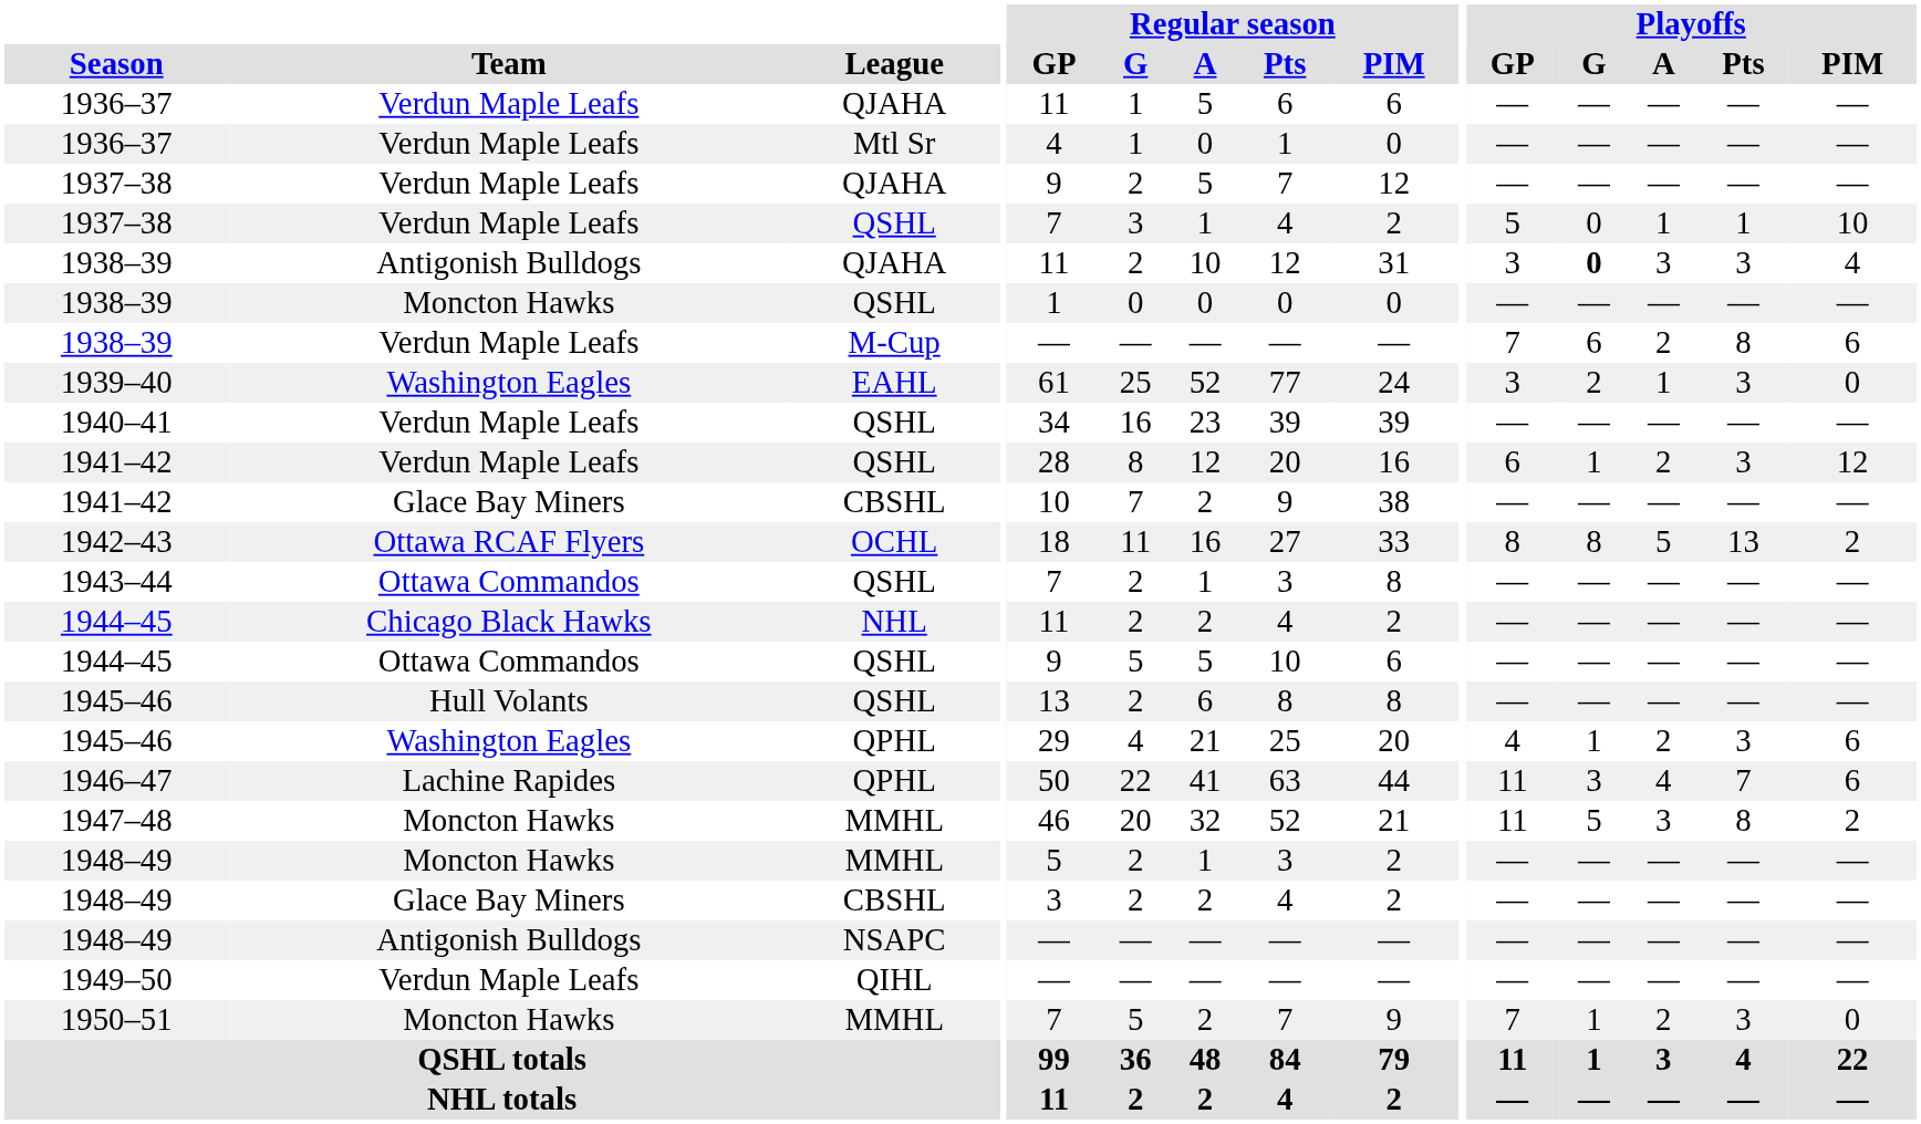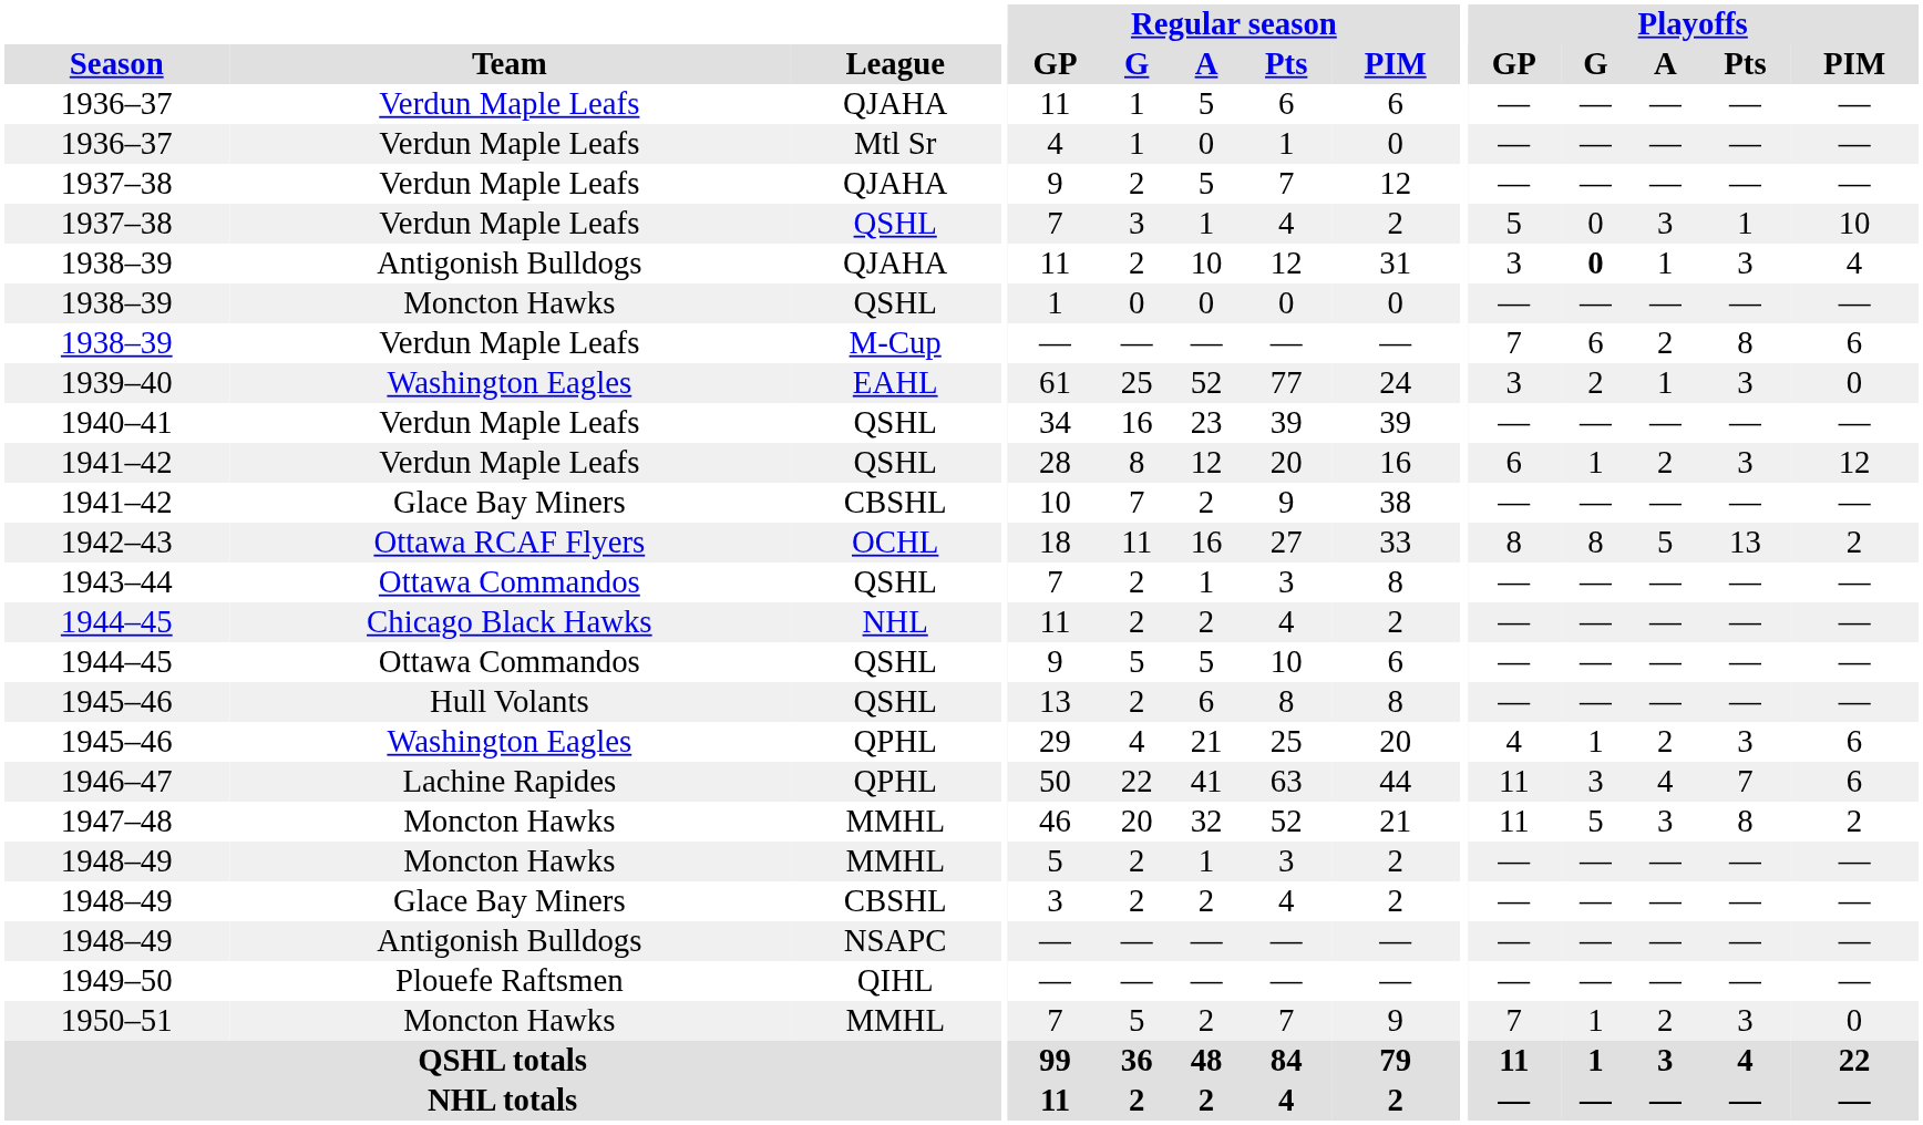 <table border="0" cellpadding="1" cellspacing="0" style="text-align:center; width:60em">
 <tr bgcolor="#e0e0e0">
 <th colspan="3" bgcolor="#ffffff"></th>
 <th rowspan="100" bgcolor="#ffffff"></th>
 <th colspan="5"><a href='#'>Regular season</a></th>
 <th rowspan="100" bgcolor="#ffffff"></th>
 <th colspan="5"><a href='#'>Playoffs</a></th>
 </tr>
 <tr bgcolor="#e0e0e0">
 <th><a href='#'>Season</a></th>
 <th>Team</th>
 <th>League</th>
 <th>GP</th>
 <th><a href='#'>G</a></th>
 <th><a href='#'>A</a></th>
 <th><a href='#'>Pts</a></th>
 <th><a href='#'>PIM</a></th>
 <th>GP</th>
 <th>G</th>
 <th>A</th>
 <th>Pts</th>
 <th>PIM</th>
 </tr>
 <tr>
 <td>1936–37</td>
 <td><a href='#'>Verdun Maple Leafs</a></td>
 <td>QJAHA</td>
 <td>11</td>
 <td>1</td>
 <td>5</td>
 <td>6</td>
 <td>6</td>
 <td>—</td>
 <td>—</td>
 <td>—</td>
 <td>—</td>
 <td>—</td>
 </tr>
 <tr bgcolor="#f0f0f0">
 <td>1936–37</td>
 <td>Verdun Maple Leafs</td>
 <td>Mtl Sr</td>
 <td>4</td>
 <td>1</td>
 <td>0</td>
 <td>1</td>
 <td>0</td>
 <td>—</td>
 <td>—</td>
 <td>—</td>
 <td>—</td>
 <td>—</td>
 </tr>
 <tr>
 <td>1937–38</td>
 <td>Verdun Maple Leafs</td>
 <td>QJAHA</td>
 <td>9</td>
 <td>2</td>
 <td>5</td>
 <td>7</td>
 <td>12</td>
 <td>—</td>
 <td>—</td>
 <td>—</td>
 <td>—</td>
 <td>—</td>
 </tr>
 <tr bgcolor="#f0f0f0">
 <td>1937–38</td>
 <td>Verdun Maple Leafs</td>
 <td><a href='#'>QSHL</a></td>
 <td>7</td>
 <td>3</td>
 <td>1</td>
 <td>4</td>
 <td>2</td>
 <td>5</td>
 <td>0</td>
-<td>1</td>
+<td>3</td>
 <td>1</td>
 <td>10</td>
 </tr>
 <tr>
 <td>1938–39</td>
 <td>Antigonish Bulldogs</td>
 <td>QJAHA</td>
 <td>11</td>
 <td>2</td>
 <td>10</td>
 <td>12</td>
 <td>31</td>
 <td>3</td>
 <td><strong>0</strong></td>
-<td>3</td>
+<td>1</td>
 <td>3</td>
 <td>4</td>
 </tr>
 <tr bgcolor="#f0f0f0">
 <td>1938–39</td>
 <td>Moncton Hawks</td>
 <td>QSHL</td>
 <td>1</td>
 <td>0</td>
 <td>0</td>
 <td>0</td>
 <td>0</td>
 <td>—</td>
 <td>—</td>
 <td>—</td>
 <td>—</td>
 <td>—</td>
 </tr>
 <tr>
 <td><a href='#'>1938–39</a></td>
 <td>Verdun Maple Leafs</td>
 <td><a href='#'>M-Cup</a></td>
 <td>—</td>
 <td>—</td>
 <td>—</td>
 <td>—</td>
 <td>—</td>
 <td>7</td>
 <td>6</td>
 <td>2</td>
 <td>8</td>
 <td>6</td>
 </tr>
 <tr bgcolor="#f0f0f0">
 <td>1939–40</td>
 <td><a href='#'>Washington Eagles</a></td>
 <td><a href='#'>EAHL</a></td>
 <td>61</td>
 <td>25</td>
 <td>52</td>
 <td>77</td>
 <td>24</td>
 <td>3</td>
 <td>2</td>
 <td>1</td>
 <td>3</td>
 <td>0</td>
 </tr>
 <tr>
 <td>1940–41</td>
 <td>Verdun Maple Leafs</td>
 <td>QSHL</td>
 <td>34</td>
 <td>16</td>
 <td>23</td>
 <td>39</td>
 <td>39</td>
 <td>—</td>
 <td>—</td>
 <td>—</td>
 <td>—</td>
 <td>—</td>
 </tr>
 <tr bgcolor="#f0f0f0">
 <td>1941–42</td>
 <td>Verdun Maple Leafs</td>
 <td>QSHL</td>
 <td>28</td>
 <td>8</td>
 <td>12</td>
 <td>20</td>
 <td>16</td>
 <td>6</td>
 <td>1</td>
 <td>2</td>
 <td>3</td>
 <td>12</td>
 </tr>
 <tr>
 <td>1941–42</td>
 <td>Glace Bay Miners</td>
 <td>CBSHL</td>
 <td>10</td>
 <td>7</td>
 <td>2</td>
 <td>9</td>
 <td>38</td>
 <td>—</td>
 <td>—</td>
 <td>—</td>
 <td>—</td>
 <td>—</td>
 </tr>
 <tr bgcolor="#f0f0f0">
 <td>1942–43</td>
 <td><a href='#'>Ottawa RCAF Flyers</a></td>
 <td><a href='#'>OCHL</a></td>
 <td>18</td>
 <td>11</td>
 <td>16</td>
 <td>27</td>
 <td>33</td>
 <td>8</td>
 <td>8</td>
 <td>5</td>
 <td>13</td>
 <td>2</td>
 </tr>
 <tr>
 <td>1943–44</td>
 <td><a href='#'>Ottawa Commandos</a></td>
 <td>QSHL</td>
 <td>7</td>
 <td>2</td>
 <td>1</td>
 <td>3</td>
 <td>8</td>
 <td>—</td>
 <td>—</td>
 <td>—</td>
 <td>—</td>
 <td>—</td>
 </tr>
 <tr bgcolor="#f0f0f0">
 <td><a href='#'>1944–45</a></td>
 <td><a href='#'>Chicago Black Hawks</a></td>
 <td><a href='#'>NHL</a></td>
 <td>11</td>
 <td>2</td>
 <td>2</td>
 <td>4</td>
 <td>2</td>
 <td>—</td>
 <td>—</td>
 <td>—</td>
 <td>—</td>
 <td>—</td>
 </tr>
 <tr>
 <td>1944–45</td>
 <td>Ottawa Commandos</td>
 <td>QSHL</td>
 <td>9</td>
 <td>5</td>
 <td>5</td>
 <td>10</td>
 <td>6</td>
 <td>—</td>
 <td>—</td>
 <td>—</td>
 <td>—</td>
 <td>—</td>
 </tr>
 <tr bgcolor="#f0f0f0">
 <td>1945–46</td>
 <td>Hull Volants</td>
 <td>QSHL</td>
 <td>13</td>
 <td>2</td>
 <td>6</td>
 <td>8</td>
 <td>8</td>
 <td>—</td>
 <td>—</td>
 <td>—</td>
 <td>—</td>
 <td>—</td>
 </tr>
 <tr>
 <td>1945–46</td>
 <td><a href='#'>Washington Eagles</a></td>
 <td>QPHL</td>
 <td>29</td>
 <td>4</td>
 <td>21</td>
 <td>25</td>
 <td>20</td>
 <td>4</td>
 <td>1</td>
 <td>2</td>
 <td>3</td>
 <td>6</td>
 </tr>
 <tr bgcolor="#f0f0f0">
 <td>1946–47</td>
 <td>Lachine Rapides</td>
 <td>QPHL</td>
 <td>50</td>
 <td>22</td>
 <td>41</td>
 <td>63</td>
 <td>44</td>
 <td>11</td>
 <td>3</td>
 <td>4</td>
 <td>7</td>
 <td>6</td>
 </tr>
 <tr>
 <td>1947–48</td>
 <td>Moncton Hawks</td>
 <td>MMHL</td>
 <td>46</td>
 <td>20</td>
 <td>32</td>
 <td>52</td>
 <td>21</td>
 <td>11</td>
 <td>5</td>
 <td>3</td>
 <td>8</td>
 <td>2</td>
 </tr>
 <tr bgcolor="#f0f0f0">
 <td>1948–49</td>
 <td>Moncton Hawks</td>
 <td>MMHL</td>
 <td>5</td>
 <td>2</td>
 <td>1</td>
 <td>3</td>
 <td>2</td>
 <td>—</td>
 <td>—</td>
 <td>—</td>
 <td>—</td>
 <td>—</td>
 </tr>
 <tr>
 <td>1948–49</td>
 <td>Glace Bay Miners</td>
 <td>CBSHL</td>
 <td>3</td>
 <td>2</td>
 <td>2</td>
 <td>4</td>
 <td>2</td>
 <td>—</td>
 <td>—</td>
 <td>—</td>
 <td>—</td>
 <td>—</td>
 </tr>
 <tr bgcolor="#f0f0f0">
 <td>1948–49</td>
 <td>Antigonish Bulldogs</td>
 <td>NSAPC</td>
 <td>—</td>
 <td>—</td>
 <td>—</td>
 <td>—</td>
 <td>—</td>
 <td>—</td>
 <td>—</td>
 <td>—</td>
 <td>—</td>
 <td>—</td>
 </tr>
 <tr>
 <td>1949–50</td>
-<td>Verdun Maple Leafs</td>
+<td>Plouefe Raftsmen</td>
 <td>QIHL</td>
 <td>—</td>
 <td>—</td>
 <td>—</td>
 <td>—</td>
 <td>—</td>
 <td>—</td>
 <td>—</td>
 <td>—</td>
 <td>—</td>
 <td>—</td>
 </tr>
 <tr bgcolor="#f0f0f0">
 <td>1950–51</td>
 <td>Moncton Hawks</td>
 <td>MMHL</td>
 <td>7</td>
 <td>5</td>
 <td>2</td>
 <td>7</td>
 <td>9</td>
 <td>7</td>
 <td>1</td>
 <td>2</td>
 <td>3</td>
 <td>0</td>
 </tr>
 <tr bgcolor="#e0e0e0">
 <th colspan="3">QSHL totals</th>
 <th>99</th>
 <th>36</th>
 <th>48</th>
 <th>84</th>
 <th>79</th>
 <th>11</th>
 <th>1</th>
 <th>3</th>
 <th>4</th>
 <th>22</th>
 </tr>
 <tr bgcolor="#e0e0e0">
 <th colspan="3">NHL totals</th>
 <th>11</th>
 <th>2</th>
 <th>2</th>
 <th>4</th>
 <th>2</th>
 <th>—</th>
 <th>—</th>
 <th>—</th>
 <th>—</th>
 <th>—</th>
 </tr>
 </table>
